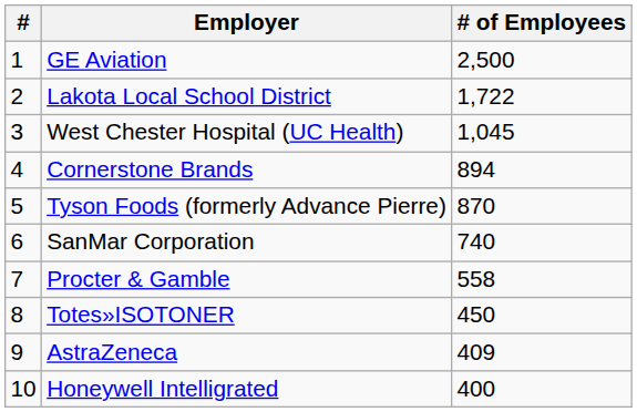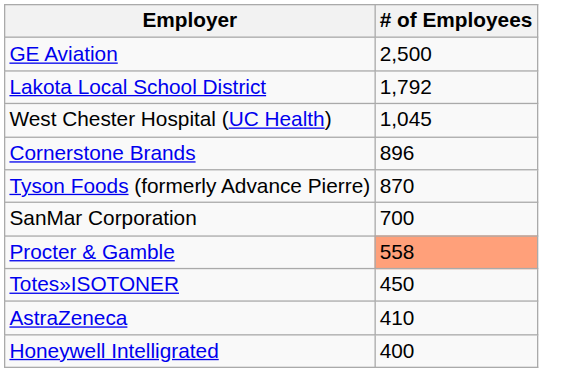 <table class="wikitable" border="1">
 <tr>
-<th>#</th>
 <th>Employer</th>
 <th># of Employees</th>
 </tr>
 <tr>
-<td>1</td>
 <td><a href='#'>GE Aviation</a></td>
 <td>2,500</td>
 </tr>
 <tr>
-<td>2</td>
 <td><a href='#'>Lakota Local School District</a></td>
-<td>1,722</td>
+<td>1,792</td>
 </tr>
 <tr>
-<td>3</td>
 <td>West Chester Hospital (<a href='#'>UC Health</a>)</td>
 <td>1,045</td>
 </tr>
 <tr>
-<td>4</td>
 <td><a href='#'>Cornerstone Brands</a></td>
-<td>894</td>
+<td>896</td>
 </tr>
 <tr>
-<td>5</td>
 <td><a href='#'>Tyson Foods</a> (formerly Advance Pierre)</td>
 <td>870</td>
 </tr>
 <tr>
-<td>6</td>
 <td>SanMar Corporation</td>
-<td>740</td>
+<td>700</td>
 </tr>
 <tr>
-<td>7</td>
 <td><a href='#'>Procter & Gamble</a></td>
-<td>558</td>
+<td style="background: lightsalmon;">558</td>
 </tr>
 <tr>
-<td>8</td>
 <td><a href='#'>Totes»ISOTONER</a></td>
 <td>450</td>
 </tr>
 <tr>
-<td>9</td>
 <td><a href='#'>AstraZeneca</a></td>
-<td>409</td>
+<td>410</td>
 </tr>
 <tr>
-<td>10</td>
 <td><a href='#'>Honeywell Intelligrated</a></td>
 <td>400</td>
 </tr>
 </table>
